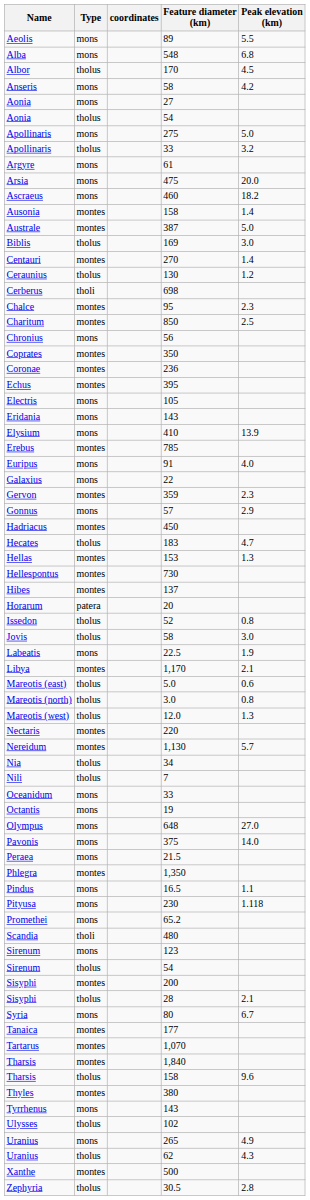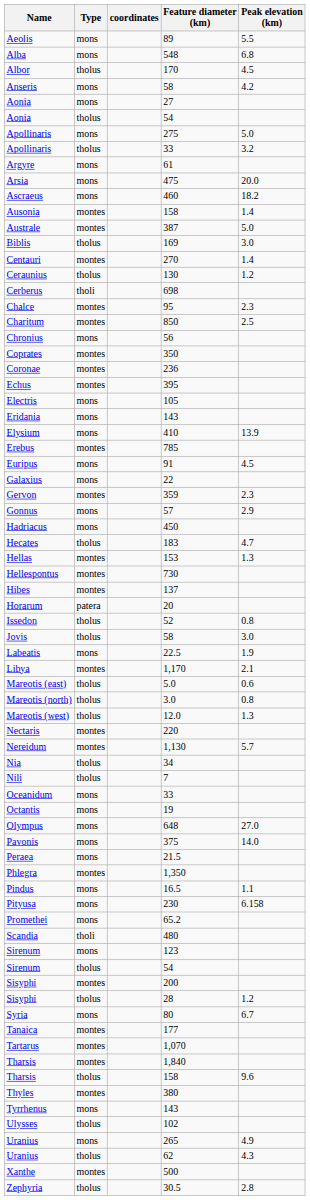 <table class="wikitable sortable">
 <tr>
 <th>Name</th>
 <th>Type</th>
 <th>coordinates</th>
 <th>Feature diameter<br>(km)</th>
 <th>Peak elevation<br>(km)</th>
 </tr>
 <tr>
 <td><a href='#'>Aeolis</a></td>
 <td>mons</td>
 <td></td>
 <td>89</td>
 <td>5.5</td>
 </tr>
 <tr>
 <td><a href='#'>Alba</a></td>
 <td>mons</td>
 <td></td>
 <td>548</td>
 <td>6.8</td>
 </tr>
 <tr>
 <td><a href='#'>Albor</a></td>
 <td>tholus</td>
 <td></td>
 <td>170</td>
 <td>4.5</td>
 </tr>
 <tr>
 <td><a href='#'>Anseris</a></td>
 <td>mons</td>
 <td></td>
 <td>58</td>
 <td>4.2</td>
 </tr>
 <tr>
 <td><a href='#'>Aonia</a></td>
 <td>mons</td>
 <td></td>
 <td>27</td>
 <td></td>
 </tr>
 <tr>
 <td><a href='#'>Aonia</a></td>
 <td>tholus</td>
 <td></td>
 <td>54</td>
 <td></td>
 </tr>
 <tr>
 <td><a href='#'>Apollinaris</a></td>
 <td>mons</td>
 <td></td>
 <td>275</td>
 <td>5.0</td>
 </tr>
 <tr>
 <td><a href='#'>Apollinaris</a></td>
 <td>tholus</td>
 <td></td>
 <td>33</td>
 <td>3.2</td>
 </tr>
 <tr>
 <td><a href='#'>Argyre</a></td>
 <td>mons</td>
 <td></td>
 <td>61</td>
 <td></td>
 </tr>
 <tr>
 <td><a href='#'>Arsia</a></td>
 <td>mons</td>
 <td></td>
 <td>475</td>
 <td>20.0</td>
 </tr>
 <tr>
 <td><a href='#'>Ascraeus</a></td>
 <td>mons</td>
 <td></td>
 <td>460</td>
 <td>18.2</td>
 </tr>
 <tr>
 <td><a href='#'>Ausonia</a></td>
 <td>montes</td>
 <td></td>
 <td>158</td>
 <td>1.4</td>
 </tr>
 <tr>
 <td><a href='#'>Australe</a></td>
 <td>montes</td>
 <td></td>
 <td>387</td>
 <td>5.0</td>
 </tr>
 <tr>
 <td><a href='#'>Biblis</a></td>
 <td>tholus</td>
 <td></td>
 <td>169</td>
 <td>3.0</td>
 </tr>
 <tr>
 <td><a href='#'>Centauri</a></td>
 <td>montes</td>
 <td></td>
 <td>270</td>
 <td>1.4</td>
 </tr>
 <tr>
 <td><a href='#'>Ceraunius</a></td>
 <td>tholus</td>
 <td></td>
 <td>130</td>
 <td>1.2</td>
 </tr>
 <tr>
 <td><a href='#'>Cerberus</a></td>
 <td>tholi</td>
 <td></td>
 <td>698</td>
 <td></td>
 </tr>
 <tr>
 <td><a href='#'>Chalce</a></td>
 <td>montes</td>
 <td></td>
 <td>95</td>
 <td>2.3</td>
 </tr>
 <tr>
 <td><a href='#'>Charitum</a></td>
 <td>montes</td>
 <td></td>
 <td>850</td>
 <td>2.5</td>
 </tr>
 <tr>
 <td><a href='#'>Chronius</a></td>
 <td>mons</td>
 <td></td>
 <td>56</td>
 <td></td>
 </tr>
 <tr>
 <td><a href='#'>Coprates</a></td>
 <td>montes</td>
 <td></td>
 <td>350</td>
 <td></td>
 </tr>
 <tr>
 <td><a href='#'>Coronae</a></td>
 <td>montes</td>
 <td></td>
 <td>236</td>
 <td></td>
 </tr>
 <tr>
 <td><a href='#'>Echus</a></td>
 <td>montes</td>
 <td></td>
 <td>395</td>
 <td></td>
 </tr>
 <tr>
 <td><a href='#'>Electris</a></td>
 <td>mons</td>
 <td></td>
 <td>105</td>
 <td></td>
 </tr>
 <tr>
 <td><a href='#'>Eridania</a></td>
 <td>mons</td>
 <td></td>
 <td>143</td>
 <td></td>
 </tr>
 <tr>
 <td><a href='#'>Elysium</a></td>
 <td>mons</td>
 <td></td>
 <td>410</td>
 <td>13.9</td>
 </tr>
 <tr>
 <td><a href='#'>Erebus</a></td>
 <td>montes</td>
 <td></td>
 <td>785</td>
 <td></td>
 </tr>
 <tr>
 <td><a href='#'>Euripus</a></td>
 <td>mons</td>
 <td></td>
 <td>91</td>
-<td>4.0</td>
+<td>4.5</td>
 </tr>
 <tr>
 <td><a href='#'>Galaxius</a></td>
 <td>mons</td>
 <td></td>
 <td>22</td>
 <td></td>
 </tr>
 <tr>
 <td><a href='#'>Gervon</a></td>
 <td>montes</td>
 <td></td>
 <td>359</td>
 <td>2.3</td>
 </tr>
 <tr>
 <td><a href='#'>Gonnus</a></td>
 <td>mons</td>
 <td></td>
 <td>57</td>
 <td>2.9</td>
 </tr>
 <tr>
 <td><a href='#'>Hadriacus</a></td>
-<td>montes</td>
+<td>mons</td>
 <td></td>
 <td>450</td>
 <td></td>
 </tr>
 <tr>
 <td><a href='#'>Hecates</a></td>
 <td>tholus</td>
 <td></td>
 <td>183</td>
 <td>4.7</td>
 </tr>
 <tr>
 <td><a href='#'>Hellas</a></td>
 <td>montes</td>
 <td></td>
 <td>153</td>
 <td>1.3</td>
 </tr>
 <tr>
 <td><a href='#'>Hellespontus</a></td>
 <td>montes</td>
 <td></td>
 <td>730</td>
 <td></td>
 </tr>
 <tr>
 <td><a href='#'>Hibes</a></td>
 <td>montes</td>
 <td></td>
 <td>137</td>
 <td></td>
 </tr>
 <tr>
 <td><a href='#'>Horarum</a></td>
 <td>patera</td>
 <td></td>
 <td>20</td>
 <td></td>
 </tr>
 <tr>
 <td><a href='#'>Issedon</a></td>
 <td>tholus</td>
 <td></td>
 <td>52</td>
 <td>0.8</td>
 </tr>
 <tr>
 <td><a href='#'>Jovis</a></td>
 <td>tholus</td>
 <td></td>
 <td>58</td>
 <td>3.0</td>
 </tr>
 <tr>
 <td><a href='#'>Labeatis</a></td>
 <td>mons</td>
 <td></td>
 <td>22.5</td>
 <td>1.9</td>
 </tr>
 <tr>
 <td><a href='#'>Libya</a></td>
 <td>montes</td>
 <td></td>
 <td>1,170</td>
 <td>2.1</td>
 </tr>
 <tr>
 <td><a href='#'>Mareotis (east)</a></td>
 <td>tholus</td>
 <td></td>
 <td>5.0</td>
 <td>0.6</td>
 </tr>
 <tr>
 <td><a href='#'>Mareotis (north)</a></td>
 <td>tholus</td>
 <td></td>
 <td>3.0</td>
 <td>0.8</td>
 </tr>
 <tr>
 <td><a href='#'>Mareotis (west)</a></td>
 <td>tholus</td>
 <td></td>
 <td>12.0</td>
 <td>1.3</td>
 </tr>
 <tr>
 <td><a href='#'>Nectaris</a></td>
 <td>montes</td>
 <td></td>
 <td>220</td>
 <td></td>
 </tr>
 <tr>
 <td><a href='#'>Nereidum</a></td>
 <td>montes</td>
 <td></td>
 <td>1,130</td>
 <td>5.7</td>
 </tr>
 <tr>
 <td><a href='#'>Nia</a></td>
 <td>tholus</td>
 <td></td>
 <td>34</td>
 <td></td>
 </tr>
 <tr>
 <td><a href='#'>Nili</a></td>
 <td>tholus</td>
 <td></td>
 <td>7</td>
 <td></td>
 </tr>
 <tr>
 <td><a href='#'>Oceanidum</a></td>
 <td>mons</td>
 <td></td>
 <td>33</td>
 <td></td>
 </tr>
 <tr>
 <td><a href='#'>Octantis</a></td>
 <td>mons</td>
 <td></td>
 <td>19</td>
 <td></td>
 </tr>
 <tr>
 <td><a href='#'>Olympus</a></td>
 <td>mons</td>
 <td></td>
 <td>648</td>
 <td>27.0</td>
 </tr>
 <tr>
 <td><a href='#'>Pavonis</a></td>
 <td>mons</td>
 <td></td>
 <td>375</td>
 <td>14.0</td>
 </tr>
 <tr>
 <td><a href='#'>Peraea</a></td>
 <td>mons</td>
 <td></td>
 <td>21.5</td>
 <td></td>
 </tr>
 <tr>
 <td><a href='#'>Phlegra</a></td>
 <td>montes</td>
 <td></td>
 <td>1,350</td>
 <td></td>
 </tr>
 <tr>
 <td><a href='#'>Pindus</a></td>
 <td>mons</td>
 <td></td>
 <td>16.5</td>
 <td>1.1</td>
 </tr>
 <tr>
 <td><a href='#'>Pityusa</a></td>
 <td>mons</td>
 <td></td>
 <td>230</td>
-<td>1.118</td>
+<td>6.158</td>
 </tr>
 <tr>
 <td><a href='#'>Promethei</a></td>
 <td>mons</td>
 <td></td>
 <td>65.2</td>
 <td></td>
 </tr>
 <tr>
 <td><a href='#'>Scandia</a></td>
 <td>tholi</td>
 <td></td>
 <td>480</td>
 <td></td>
 </tr>
 <tr>
 <td><a href='#'>Sirenum</a></td>
 <td>mons</td>
 <td></td>
 <td>123</td>
 <td></td>
 </tr>
 <tr>
 <td><a href='#'>Sirenum</a></td>
 <td>tholus</td>
 <td></td>
 <td>54</td>
 <td></td>
 </tr>
 <tr>
 <td><a href='#'>Sisyphi</a></td>
 <td>montes</td>
 <td></td>
 <td>200</td>
 <td></td>
 </tr>
 <tr>
 <td><a href='#'>Sisyphi</a></td>
 <td>tholus</td>
 <td></td>
 <td>28</td>
-<td>2.1</td>
+<td>1.2</td>
 </tr>
 <tr>
 <td><a href='#'>Syria</a></td>
 <td>mons</td>
 <td></td>
 <td>80</td>
 <td>6.7</td>
 </tr>
 <tr>
 <td><a href='#'>Tanaica</a></td>
 <td>montes</td>
 <td></td>
 <td>177</td>
 <td></td>
 </tr>
 <tr>
 <td><a href='#'>Tartarus</a></td>
 <td>montes</td>
 <td></td>
 <td>1,070</td>
 <td></td>
 </tr>
 <tr>
 <td><a href='#'>Tharsis</a></td>
 <td>montes</td>
 <td></td>
 <td>1,840</td>
 <td></td>
 </tr>
 <tr>
 <td><a href='#'>Tharsis</a></td>
 <td>tholus</td>
 <td></td>
 <td>158</td>
 <td>9.6</td>
 </tr>
 <tr>
 <td><a href='#'>Thyles</a></td>
 <td>montes</td>
 <td></td>
 <td>380</td>
 <td></td>
 </tr>
 <tr>
 <td><a href='#'>Tyrrhenus</a></td>
 <td>mons</td>
 <td></td>
 <td>143</td>
 <td></td>
 </tr>
 <tr>
 <td><a href='#'>Ulysses</a></td>
 <td>tholus</td>
 <td></td>
 <td>102</td>
 <td></td>
 </tr>
 <tr>
 <td><a href='#'>Uranius</a></td>
 <td>mons</td>
 <td></td>
 <td>265</td>
 <td>4.9</td>
 </tr>
 <tr>
 <td><a href='#'>Uranius</a></td>
 <td>tholus</td>
 <td></td>
 <td>62</td>
 <td>4.3</td>
 </tr>
 <tr>
 <td><a href='#'>Xanthe</a></td>
 <td>montes</td>
 <td></td>
 <td>500</td>
 <td></td>
 </tr>
 <tr>
 <td><a href='#'>Zephyria</a></td>
 <td>tholus</td>
 <td></td>
 <td>30.5</td>
 <td>2.8</td>
 </tr>
 </table>
